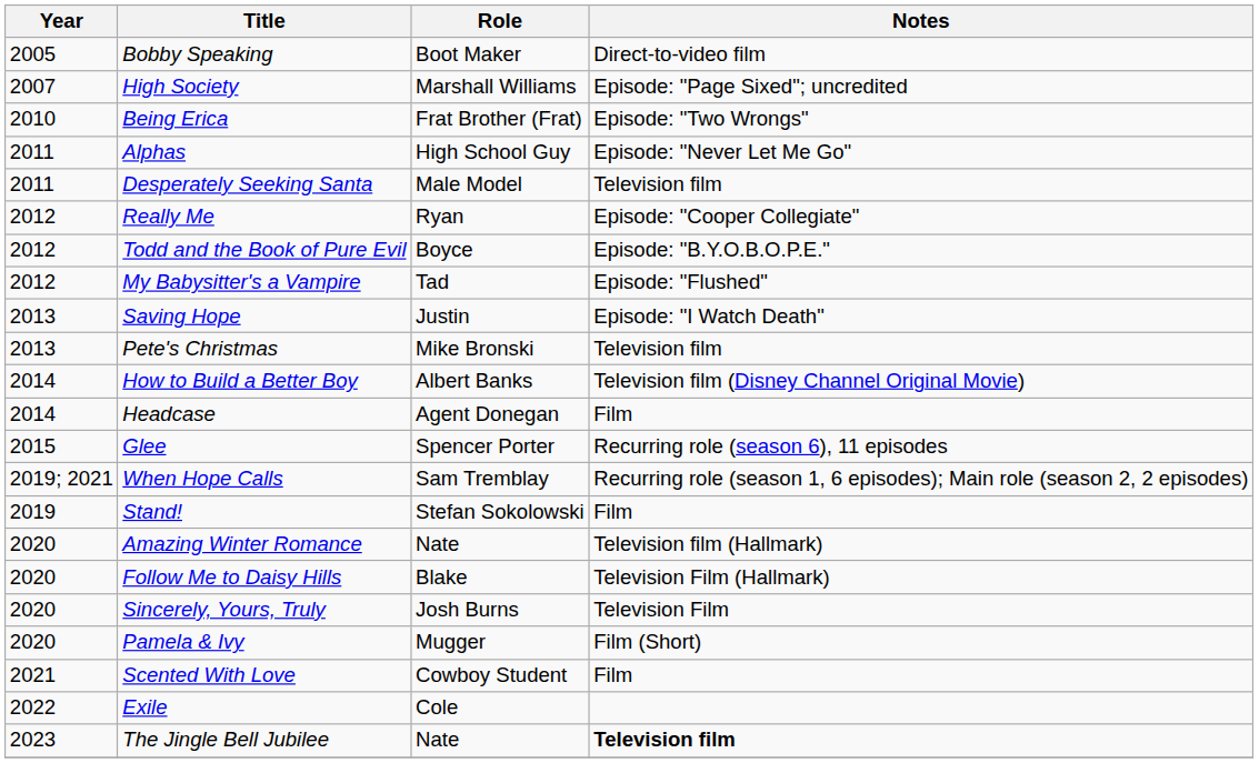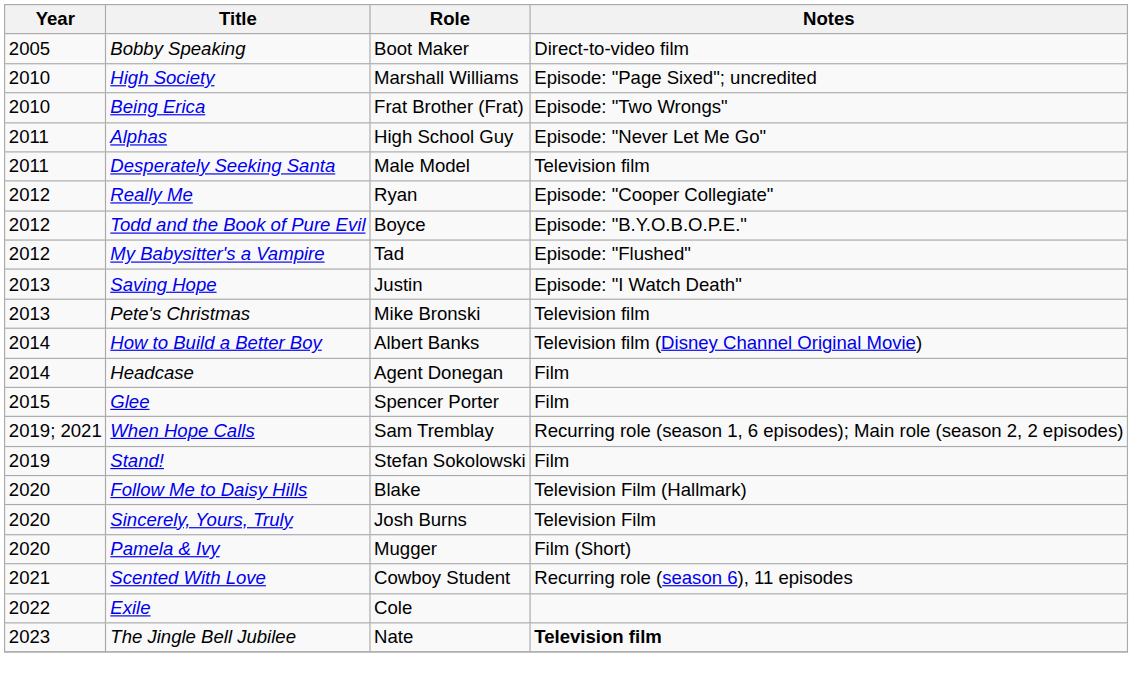 <table class="wikitable sortable">
 <tr>
 <th>Year</th>
 <th>Title</th>
 <th>Role</th>
 <th class="unsortable">Notes</th>
 </tr>
 <tr>
 <td>2005</td>
 <td><em>Bobby Speaking</em></td>
 <td>Boot Maker</td>
 <td>Direct-to-video film</td>
 </tr>
 <tr>
-<td>2007</td>
+<td>2010</td>
 <td><em><a href='#'>High Society</a></em></td>
 <td>Marshall Williams</td>
 <td>Episode: "Page Sixed"; uncredited</td>
 </tr>
 <tr>
 <td>2010</td>
 <td><em><a href='#'>Being Erica</a></em></td>
 <td>Frat Brother (Frat)</td>
 <td>Episode: "Two Wrongs"</td>
 </tr>
 <tr>
 <td>2011</td>
 <td><em><a href='#'>Alphas</a></em></td>
 <td>High School Guy</td>
 <td>Episode: "Never Let Me Go"</td>
 </tr>
 <tr>
 <td>2011</td>
 <td><em><a href='#'>Desperately Seeking Santa</a></em></td>
 <td>Male Model</td>
 <td>Television film</td>
 </tr>
 <tr>
 <td>2012</td>
 <td><em><a href='#'>Really Me</a></em></td>
 <td>Ryan</td>
 <td>Episode: "Cooper Collegiate"</td>
 </tr>
 <tr>
 <td>2012</td>
 <td><em><a href='#'>Todd and the Book of Pure Evil</a></em></td>
 <td>Boyce</td>
 <td>Episode: "B.Y.O.B.O.P.E."</td>
 </tr>
 <tr>
 <td>2012</td>
 <td><em><a href='#'>My Babysitter's a Vampire</a></em></td>
 <td>Tad</td>
 <td>Episode: "Flushed"</td>
 </tr>
 <tr>
 <td>2013</td>
 <td><em><a href='#'>Saving Hope</a></em></td>
 <td>Justin</td>
 <td>Episode: "I Watch Death"</td>
 </tr>
 <tr>
 <td>2013</td>
 <td><em>Pete's Christmas</em></td>
 <td>Mike Bronski</td>
 <td>Television film</td>
 </tr>
 <tr>
 <td>2014</td>
 <td><em><a href='#'>How to Build a Better Boy</a></em></td>
 <td>Albert Banks</td>
 <td>Television film (<a href='#'>Disney Channel Original Movie</a>)</td>
 </tr>
 <tr>
 <td>2014</td>
 <td><em>Headcase</em></td>
 <td>Agent Donegan</td>
 <td>Film</td>
 </tr>
 <tr>
 <td>2015</td>
 <td><em><a href='#'>Glee</a></em></td>
 <td>Spencer Porter</td>
-<td>Recurring role (<a href='#'>season 6</a>), 11 episodes</td>
+<td>Film</td>
 </tr>
 <tr>
 <td>2019; 2021</td>
 <td><em><a href='#'>When Hope Calls</a></em></td>
 <td>Sam Tremblay</td>
 <td>Recurring role (season 1, 6 episodes); Main role (season 2, 2 episodes)</td>
 </tr>
 <tr>
 <td>2019</td>
 <td><em><a href='#'>Stand!</a></em></td>
 <td>Stefan Sokolowski</td>
 <td>Film</td>
-</tr>
-<tr>
-<td>2020</td>
-<td><em><a href='#'>Amazing Winter Romance</a></em></td>
-<td>Nate</td>
-<td>Television film (Hallmark)</td>
 </tr>
 <tr>
 <td>2020</td>
 <td><em><a href='#'>Follow Me to Daisy Hills</a></em></td>
 <td>Blake</td>
 <td>Television Film (Hallmark)</td>
 </tr>
 <tr>
 <td>2020</td>
 <td><em><a href='#'>Sincerely, Yours, Truly</a></em></td>
 <td>Josh Burns</td>
 <td>Television Film</td>
 </tr>
 <tr>
 <td>2020</td>
 <td><em><a href='#'>Pamela & Ivy</a></em></td>
 <td>Mugger</td>
 <td>Film (Short)</td>
 </tr>
 <tr>
 <td>2021</td>
 <td><em><a href='#'>Scented With Love</a></em></td>
 <td>Cowboy Student</td>
-<td>Film</td>
+<td>Recurring role (<a href='#'>season 6</a>), 11 episodes</td>
 </tr>
 <tr>
 <td>2022</td>
 <td><em><a href='#'>Exile</a></em></td>
 <td>Cole</td>
 <td></td>
 </tr>
 <tr>
 <td>2023</td>
 <td data-sort-value="Jingle Bell Jubilee, The"><em>The Jingle Bell Jubilee</em></td>
 <td>Nate</td>
 <td><strong>Television film</strong></td>
 </tr>
 <tr>
 </tr>
 </table>
